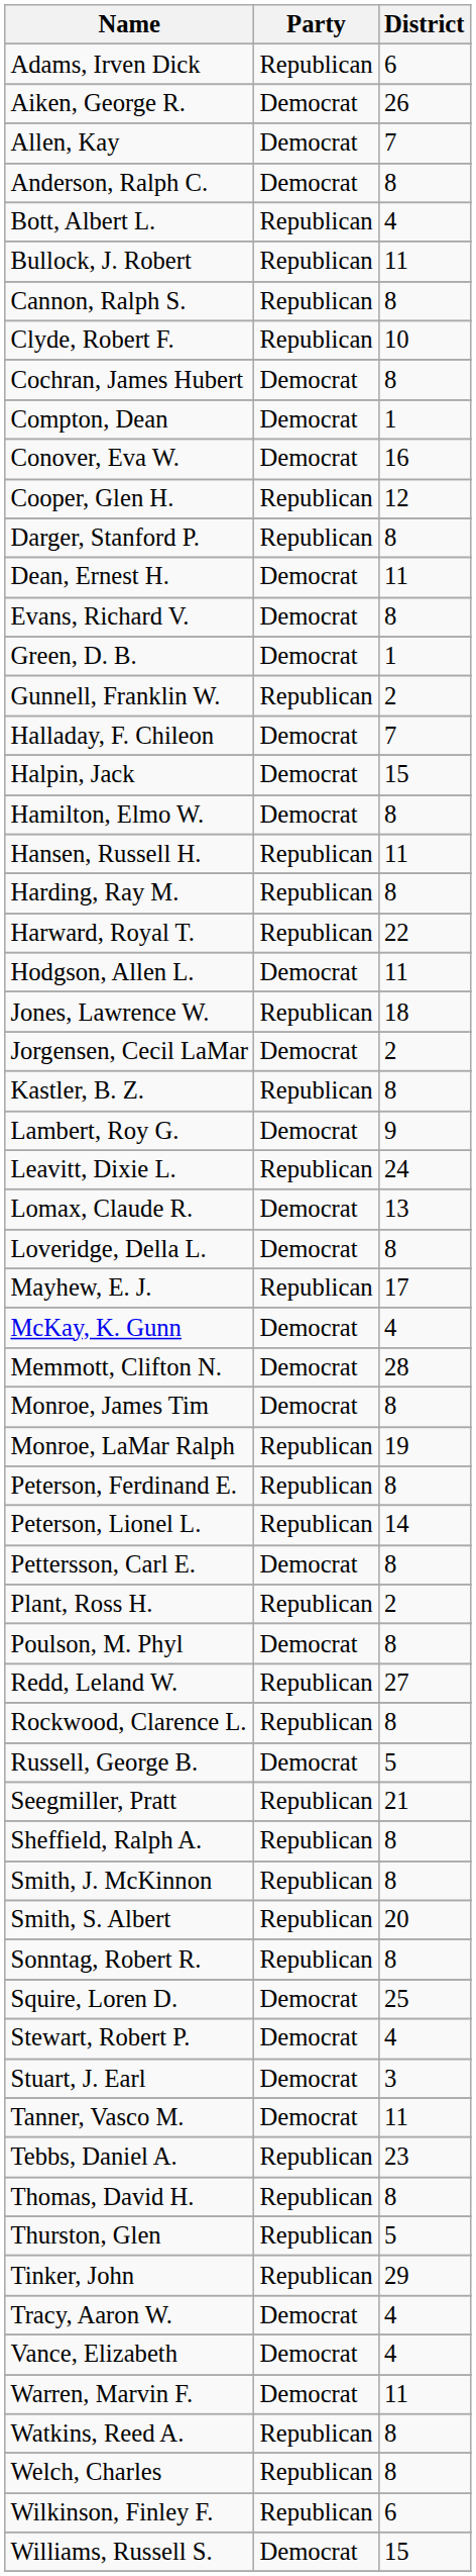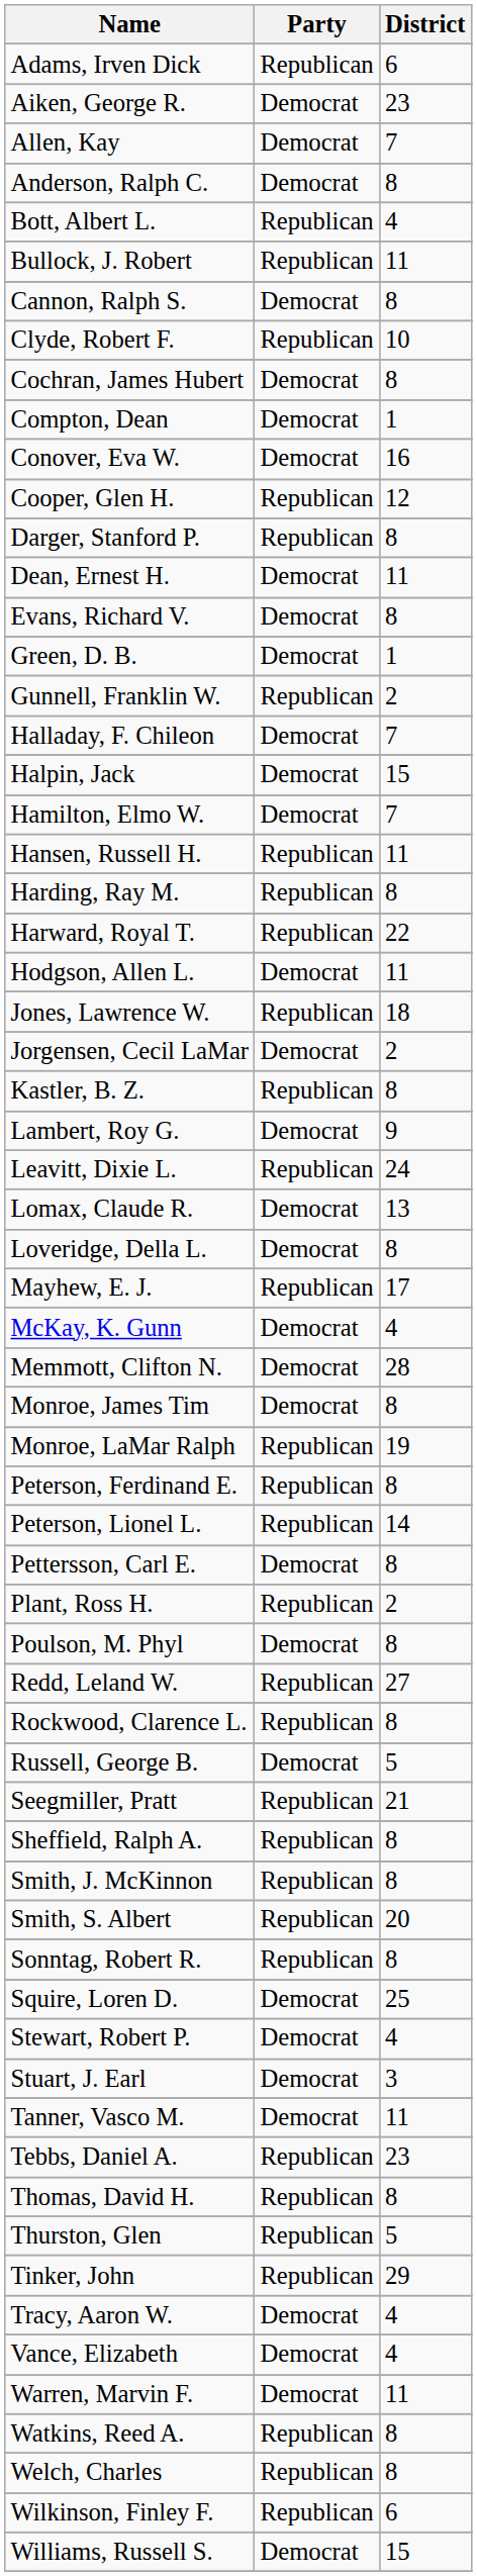 <table class="wikitable">
 <tr>
 <th>Name</th>
 <th>Party</th>
 <th>District</th>
 </tr>
 <tr>
 </tr>
 <tr>
 <td>Adams, Irven Dick</td>
 <td>Republican</td>
 <td>6</td>
 </tr>
 <tr>
 </tr>
 <tr>
 <td>Aiken, George R.</td>
 <td>Democrat</td>
-<td>26</td>
+<td>23</td>
 </tr>
 <tr>
 </tr>
 <tr>
 <td>Allen, Kay</td>
 <td>Democrat</td>
 <td>7</td>
 </tr>
 <tr>
 </tr>
 <tr>
 <td>Anderson, Ralph C.</td>
 <td>Democrat</td>
 <td>8</td>
 </tr>
 <tr>
 </tr>
 <tr>
 <td>Bott, Albert L.</td>
 <td>Republican</td>
 <td>4</td>
 </tr>
 <tr>
 </tr>
 <tr>
 <td>Bullock, J. Robert</td>
 <td>Republican</td>
 <td>11</td>
 </tr>
 <tr>
 </tr>
 <tr>
 <td>Cannon, Ralph S.</td>
-<td>Republican</td>
+<td>Democrat</td>
 <td>8</td>
 </tr>
 <tr>
 </tr>
 <tr>
 <td>Clyde, Robert F.</td>
 <td>Republican</td>
 <td>10</td>
 </tr>
 <tr>
 </tr>
 <tr>
 <td>Cochran, James Hubert</td>
 <td>Democrat</td>
 <td>8</td>
 </tr>
 <tr>
 </tr>
 <tr>
 <td>Compton, Dean</td>
 <td>Democrat</td>
 <td>1</td>
 </tr>
 <tr>
 </tr>
 <tr>
 <td>Conover, Eva W.</td>
 <td>Democrat</td>
 <td>16</td>
 </tr>
 <tr>
 </tr>
 <tr>
 <td>Cooper, Glen H.</td>
 <td>Republican</td>
 <td>12</td>
 </tr>
 <tr>
 </tr>
 <tr>
 <td>Darger, Stanford P.</td>
 <td>Republican</td>
 <td>8</td>
 </tr>
 <tr>
 </tr>
 <tr>
 <td>Dean, Ernest H.</td>
 <td>Democrat</td>
 <td>11</td>
 </tr>
 <tr>
 </tr>
 <tr>
 <td>Evans, Richard V.</td>
 <td>Democrat</td>
 <td>8</td>
 </tr>
 <tr>
 </tr>
 <tr>
 <td>Green, D. B.</td>
 <td>Democrat</td>
 <td>1</td>
 </tr>
 <tr>
 </tr>
 <tr>
 <td>Gunnell, Franklin W.</td>
 <td>Republican</td>
 <td>2</td>
 </tr>
 <tr>
 </tr>
 <tr>
 <td>Halladay, F. Chileon</td>
 <td>Democrat</td>
 <td>7</td>
 </tr>
 <tr>
 </tr>
 <tr>
 <td>Halpin, Jack</td>
 <td>Democrat</td>
 <td>15</td>
 </tr>
 <tr>
 </tr>
 <tr>
 <td>Hamilton, Elmo W.</td>
 <td>Democrat</td>
-<td>8</td>
+<td>7</td>
 </tr>
 <tr>
 </tr>
 <tr>
 <td>Hansen, Russell H.</td>
 <td>Republican</td>
 <td>11</td>
 </tr>
 <tr>
 </tr>
 <tr>
 <td>Harding, Ray M.</td>
 <td>Republican</td>
 <td>8</td>
 </tr>
 <tr>
 </tr>
 <tr>
 <td>Harward, Royal T.</td>
 <td>Republican</td>
 <td>22</td>
 </tr>
 <tr>
 </tr>
 <tr>
 <td>Hodgson, Allen L.</td>
 <td>Democrat</td>
 <td>11</td>
 </tr>
 <tr>
 </tr>
 <tr>
 <td>Jones, Lawrence W.</td>
 <td>Republican</td>
 <td>18</td>
 </tr>
 <tr>
 </tr>
 <tr>
 <td>Jorgensen, Cecil LaMar</td>
 <td>Democrat</td>
 <td>2</td>
 </tr>
 <tr>
 </tr>
 <tr>
 <td>Kastler, B. Z.</td>
 <td>Republican</td>
 <td>8</td>
 </tr>
 <tr>
 </tr>
 <tr>
 <td>Lambert, Roy G.</td>
 <td>Democrat</td>
 <td>9</td>
 </tr>
 <tr>
 </tr>
 <tr>
 <td>Leavitt, Dixie L.</td>
 <td>Republican</td>
 <td>24</td>
 </tr>
 <tr>
 </tr>
 <tr>
 <td>Lomax, Claude R.</td>
 <td>Democrat</td>
 <td>13</td>
 </tr>
 <tr>
 </tr>
 <tr>
 <td>Loveridge, Della L.</td>
 <td>Democrat</td>
 <td>8</td>
 </tr>
 <tr>
 </tr>
 <tr>
 <td>Mayhew, E. J.</td>
 <td>Republican</td>
 <td>17</td>
 </tr>
 <tr>
 </tr>
 <tr>
 <td><a href='#'>McKay, K. Gunn</a></td>
 <td>Democrat</td>
 <td>4</td>
 </tr>
 <tr>
 </tr>
 <tr>
 <td>Memmott, Clifton N.</td>
 <td>Democrat</td>
 <td>28</td>
 </tr>
 <tr>
 </tr>
 <tr>
 <td>Monroe, James Tim</td>
 <td>Democrat</td>
 <td>8</td>
 </tr>
 <tr>
 </tr>
 <tr>
 <td>Monroe, LaMar Ralph</td>
 <td>Republican</td>
 <td>19</td>
 </tr>
 <tr>
 </tr>
 <tr>
 <td>Peterson, Ferdinand E.</td>
 <td>Republican</td>
 <td>8</td>
 </tr>
 <tr>
 </tr>
 <tr>
 <td>Peterson, Lionel L.</td>
 <td>Republican</td>
 <td>14</td>
 </tr>
 <tr>
 </tr>
 <tr>
 <td>Pettersson, Carl E.</td>
 <td>Democrat</td>
 <td>8</td>
 </tr>
 <tr>
 </tr>
 <tr>
 <td>Plant, Ross H.</td>
 <td>Republican</td>
 <td>2</td>
 </tr>
 <tr>
 </tr>
 <tr>
 <td>Poulson, M. Phyl</td>
 <td>Democrat</td>
 <td>8</td>
 </tr>
 <tr>
 </tr>
 <tr>
 <td>Redd, Leland W.</td>
 <td>Republican</td>
 <td>27</td>
 </tr>
 <tr>
 </tr>
 <tr>
 <td>Rockwood, Clarence L.</td>
 <td>Republican</td>
 <td>8</td>
 </tr>
 <tr>
 </tr>
 <tr>
 <td>Russell, George B.</td>
 <td>Democrat</td>
 <td>5</td>
 </tr>
 <tr>
 </tr>
 <tr>
 <td>Seegmiller, Pratt</td>
 <td>Republican</td>
 <td>21</td>
 </tr>
 <tr>
 </tr>
 <tr>
 <td>Sheffield, Ralph A.</td>
 <td>Republican</td>
 <td>8</td>
 </tr>
 <tr>
 </tr>
 <tr>
 <td>Smith, J. McKinnon</td>
 <td>Republican</td>
 <td>8</td>
 </tr>
 <tr>
 </tr>
 <tr>
 <td>Smith, S. Albert</td>
 <td>Republican</td>
 <td>20</td>
 </tr>
 <tr>
 </tr>
 <tr>
 <td>Sonntag, Robert R.</td>
 <td>Republican</td>
 <td>8</td>
 </tr>
 <tr>
 </tr>
 <tr>
 <td>Squire, Loren D.</td>
 <td>Democrat</td>
 <td>25</td>
 </tr>
 <tr>
 </tr>
 <tr>
 <td>Stewart, Robert P.</td>
 <td>Democrat</td>
 <td>4</td>
 </tr>
 <tr>
 </tr>
 <tr>
 <td>Stuart, J. Earl</td>
 <td>Democrat</td>
 <td>3</td>
 </tr>
 <tr>
 </tr>
 <tr>
 <td>Tanner, Vasco M.</td>
 <td>Democrat</td>
 <td>11</td>
 </tr>
 <tr>
 </tr>
 <tr>
 <td>Tebbs, Daniel A.</td>
 <td>Republican</td>
 <td>23</td>
 </tr>
 <tr>
 </tr>
 <tr>
 <td>Thomas, David H.</td>
 <td>Republican</td>
 <td>8</td>
 </tr>
 <tr>
 </tr>
 <tr>
 <td>Thurston, Glen</td>
 <td>Republican</td>
 <td>5</td>
 </tr>
 <tr>
 </tr>
 <tr>
 <td>Tinker, John</td>
 <td>Republican</td>
 <td>29</td>
 </tr>
 <tr>
 </tr>
 <tr>
 <td>Tracy, Aaron W.</td>
 <td>Democrat</td>
 <td>4</td>
 </tr>
 <tr>
 </tr>
 <tr>
 <td>Vance, Elizabeth</td>
 <td>Democrat</td>
 <td>4</td>
 </tr>
 <tr>
 </tr>
 <tr>
 <td>Warren, Marvin F.</td>
 <td>Democrat</td>
 <td>11</td>
 </tr>
 <tr>
 </tr>
 <tr>
 <td>Watkins, Reed A.</td>
 <td>Republican</td>
 <td>8</td>
 </tr>
 <tr>
 </tr>
 <tr>
 <td>Welch, Charles</td>
 <td>Republican</td>
 <td>8</td>
 </tr>
 <tr>
 </tr>
 <tr>
 <td>Wilkinson, Finley F.</td>
 <td>Republican</td>
 <td>6</td>
 </tr>
 <tr>
 </tr>
 <tr>
 <td>Williams, Russell S.</td>
 <td>Democrat</td>
 <td>15</td>
 </tr>
 <tr>
 </tr>
 </table>
